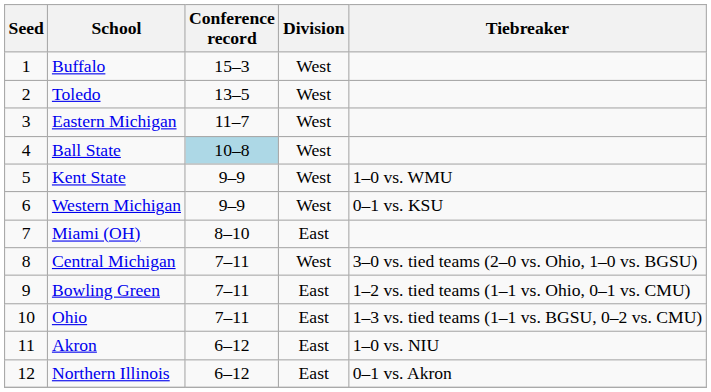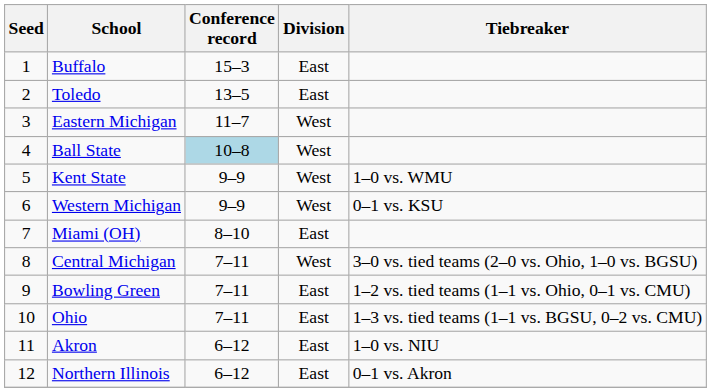 <table class="wikitable" style="text-align:center">
 <tr>
 <th>Seed</th>
 <th>School</th>
 <th>Conference<br>record</th>
 <th>Division</th>
 <th>Tiebreaker</th>
 </tr>
 <tr>
 <td>1</td>
 <td align=left><a href='#'>Buffalo</a></td>
 <td>15–3</td>
-<td>West</td>
+<td>East</td>
 <td></td>
 </tr>
 <tr>
 <td>2</td>
 <td align=left><a href='#'>Toledo</a></td>
 <td>13–5</td>
-<td>West</td>
+<td>East</td>
 <td></td>
 </tr>
 <tr>
 <td>3</td>
 <td align=left><a href='#'>Eastern Michigan</a></td>
 <td>11–7</td>
 <td>West</td>
 <td></td>
 </tr>
 <tr>
 <td>4</td>
 <td align=left><a href='#'>Ball State</a></td>
 <td style="background: lightblue;">10–8</td>
 <td>West</td>
 <td></td>
 </tr>
 <tr>
 <td>5</td>
 <td align=left><a href='#'>Kent State</a></td>
 <td>9–9</td>
 <td>West</td>
 <td align=left>1–0 vs. WMU</td>
 </tr>
 <tr>
 <td>6</td>
 <td align=left><a href='#'>Western Michigan</a></td>
 <td>9–9</td>
 <td>West</td>
 <td align=left>0–1 vs. KSU</td>
 </tr>
 <tr>
 <td>7</td>
 <td align=left><a href='#'>Miami (OH)</a></td>
 <td>8–10</td>
 <td>East</td>
 <td></td>
 </tr>
 <tr>
 <td>8</td>
 <td align=left><a href='#'>Central Michigan</a></td>
 <td>7–11</td>
 <td>West</td>
 <td align=left>3–0 vs. tied teams (2–0 vs. Ohio, 1–0 vs. BGSU)</td>
 </tr>
 <tr>
 <td>9</td>
 <td align=left><a href='#'>Bowling Green</a></td>
 <td>7–11</td>
 <td>East</td>
 <td align=left>1–2 vs. tied teams (1–1 vs. Ohio, 0–1 vs. CMU)</td>
 </tr>
 <tr>
 <td>10</td>
 <td align=left><a href='#'>Ohio</a></td>
 <td>7–11</td>
 <td>East</td>
 <td align=left>1–3 vs. tied teams (1–1 vs. BGSU, 0–2 vs. CMU)</td>
 </tr>
 <tr>
 <td>11</td>
 <td align=left><a href='#'>Akron</a></td>
 <td>6–12</td>
 <td>East</td>
 <td align=left>1–0 vs. NIU</td>
 </tr>
 <tr>
 <td>12</td>
 <td align=left><a href='#'>Northern Illinois</a></td>
 <td>6–12</td>
 <td>East</td>
 <td align=left>0–1 vs. Akron</td>
 </tr>
 <tr>
 </tr>
 </table>
